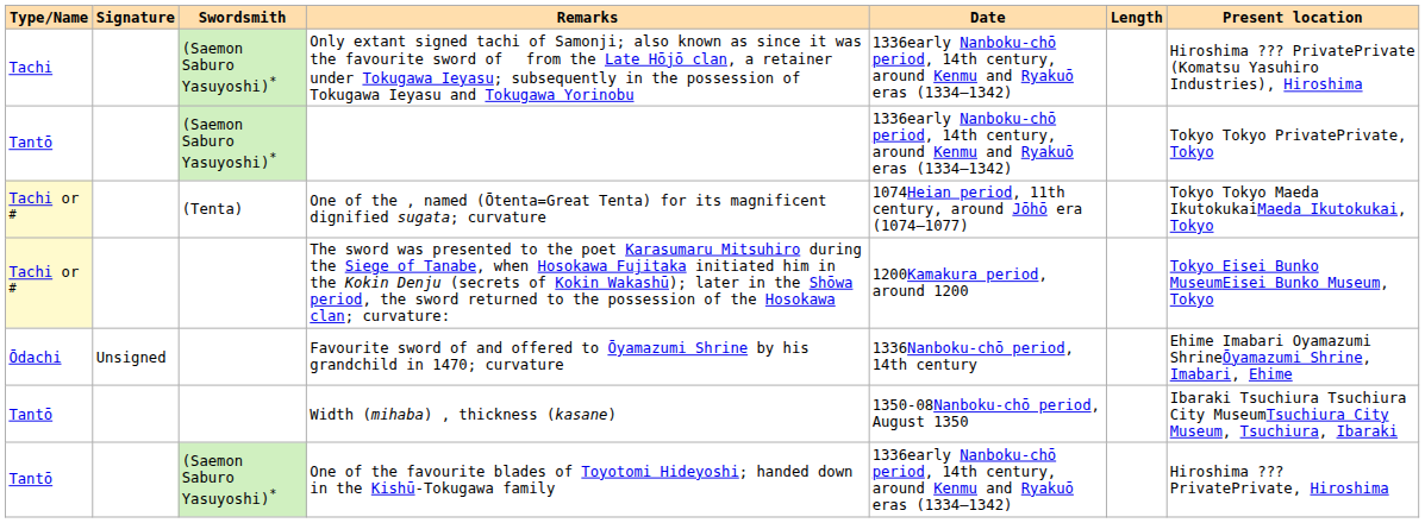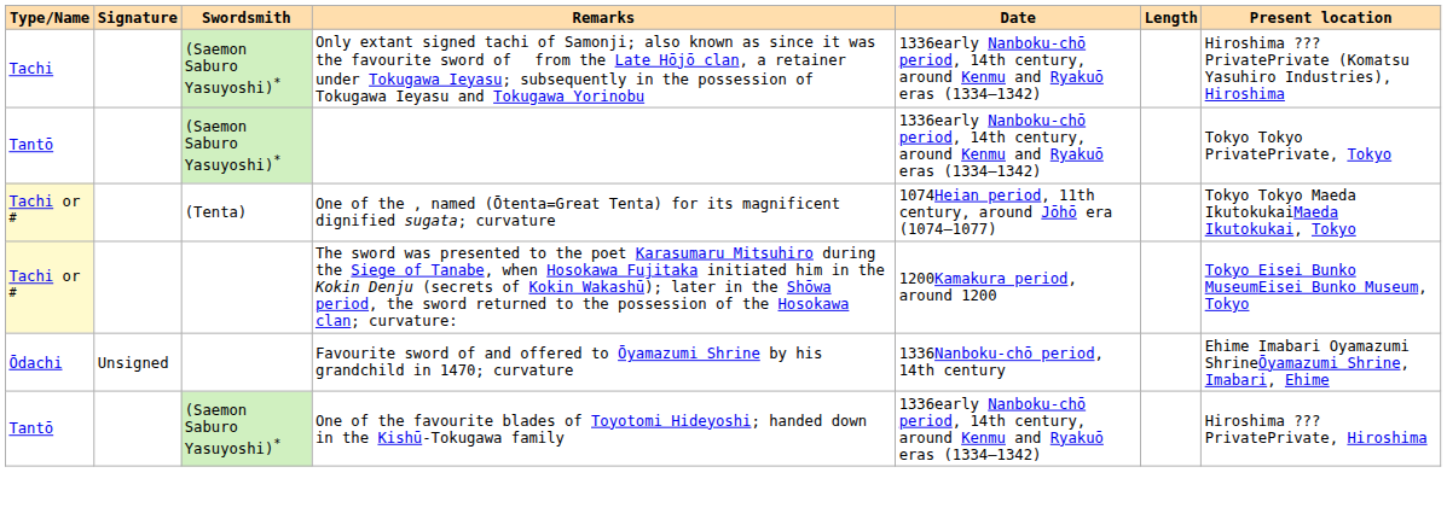 <table class="wikitable" style="width:100%; background:#fff;">
 <tr>
 <th style="background:#ffdead;">Type/Name</th>
 <th style="background:#ffdead;">Signature</th>
 <th style="background:#ffdead;">Swordsmith</th>
 <th style="background:#ffdead;">Remarks</th>
 <th style="background:#ffdead;">Date</th>
 <th style="background:#ffdead;">Length</th>
 <th style="background:#ffdead;">Present location</th>
 </tr>
 <tr>
 <td><a href='#'>Tachi</a></td>
 <td></td>
 <td style="background:#d0f0c0;"> (Saemon Saburo Yasuyoshi)<sup>*</sup></td>
 <td>Only extant signed tachi of Samonji; also known as  since it was the favourite sword of 　from the <a href='#'>Late Hōjō clan</a>, a retainer under <a href='#'>Tokugawa Ieyasu</a>; subsequently in the possession of Tokugawa Ieyasu and <a href='#'>Tokugawa Yorinobu</a></td>
 <td><span>1336</span>early <a href='#'>Nanboku-chō period</a>, 14th century, around <a href='#'>Kenmu</a> and <a href='#'>Ryakuō</a> eras (1334–1342)</td>
 <td></td>
 <td><span>Hiroshima ??? Private</span>Private (Komatsu Yasuhiro Industries), <a href='#'>Hiroshima</a></td>
 </tr>
 <tr>
 <td><a href='#'>Tantō</a></td>
 <td></td>
 <td style="background:#d0f0c0;"> (Saemon Saburo Yasuyoshi)<sup>*</sup></td>
 <td></td>
 <td><span>1336</span>early <a href='#'>Nanboku-chō period</a>, 14th century, around <a href='#'>Kenmu</a> and <a href='#'>Ryakuō</a> eras (1334–1342)</td>
 <td></td>
 <td><span>Tokyo Tokyo Private</span>Private, <a href='#'>Tokyo</a></td>
 </tr>
 <tr>
 <td style="background:LemonChiffon;"><a href='#'>Tachi</a> or <sup>#</sup></td>
 <td></td>
 <td> (Tenta)</td>
 <td>One of the , named (Ōtenta=Great Tenta) for its magnificent dignified <em>sugata</em>; curvature </td>
 <td><span>1074</span><a href='#'>Heian period</a>, 11th century, around <a href='#'>Jōhō</a> era (1074–1077)</td>
 <td></td>
 <td><span>Tokyo Tokyo Maeda Ikutokukai</span><a href='#'>Maeda Ikutokukai</a>, <a href='#'>Tokyo</a></td>
 </tr>
 <tr>
 <td style="background:LemonChiffon;"><a href='#'>Tachi</a> or <sup>#</sup></td>
 <td></td>
 <td></td>
 <td>The sword was presented to the poet <a href='#'>Karasumaru Mitsuhiro</a> during the <a href='#'>Siege of Tanabe</a>, when <a href='#'>Hosokawa Fujitaka</a> initiated him in the <em>Kokin Denju</em> (secrets of <a href='#'>Kokin Wakashū</a>); later in the <a href='#'>Shōwa period</a>, the sword returned to the possession of the <a href='#'>Hosokawa clan</a>; curvature: </td>
 <td><span>1200</span><a href='#'>Kamakura period</a>, around 1200</td>
 <td></td>
 <td><span><a href='#'>Tokyo Eisei Bunko Museum</a></span><a href='#'>Eisei Bunko Museum</a>, <a href='#'>Tokyo</a></td>
 </tr>
 <tr>
 <td><a href='#'>Ōdachi</a></td>
 <td>Unsigned</td>
 <td></td>
 <td>Favourite sword of  and offered to <a href='#'>Ōyamazumi Shrine</a> by his grandchild  in 1470; curvature </td>
 <td><span>1336</span><a href='#'>Nanboku-chō period</a>, 14th century</td>
 <td></td>
 <td><span>Ehime Imabari Oyamazumi Shrine</span><a href='#'>Ōyamazumi Shrine</a>, <a href='#'>Imabari</a>, <a href='#'>Ehime</a></td>
 </tr>
 <tr>
 <td><a href='#'>Tantō</a></td>
 <td></td>
-<td></td>
-<td>Width (<em>mihaba</em>) , thickness (<em>kasane</em>) </td>
-<td><span>1350-08</span><a href='#'>Nanboku-chō period</a>, August 1350</td>
-<td></td>
-<td><span>Ibaraki Tsuchiura Tsuchiura City Museum</span><a href='#'>Tsuchiura City Museum</a>, <a href='#'>Tsuchiura</a>, <a href='#'>Ibaraki</a></td>
-</tr>
-<tr>
-<td><a href='#'>Tantō</a></td>
-<td></td>
 <td style="background:#d0f0c0;"> (Saemon Saburo Yasuyoshi)<sup>*</sup></td>
 <td>One of the favourite blades of <a href='#'>Toyotomi Hideyoshi</a>; handed down in the <a href='#'>Kishū</a>-Tokugawa family</td>
 <td><span>1336</span>early <a href='#'>Nanboku-chō period</a>, 14th century, around <a href='#'>Kenmu</a> and <a href='#'>Ryakuō</a> eras (1334–1342)</td>
 <td></td>
 <td><span>Hiroshima ??? Private</span>Private, <a href='#'>Hiroshima</a></td>
 </tr>
 </table>
